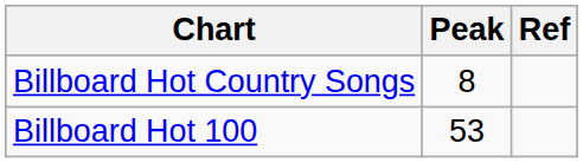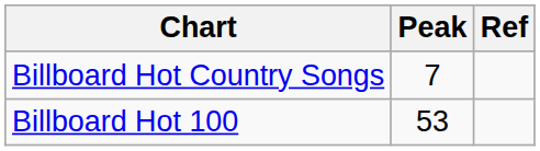 <table class="wikitable">
 <tr>
 <th>Chart</th>
 <th>Peak</th>
 <th>Ref</th>
 </tr>
 <tr>
 <td><a href='#'>Billboard Hot Country Songs</a></td>
-<td align=center>8</td>
+<td align=center>7</td>
 <td align=center></td>
 </tr>
 <tr>
 <td><a href='#'>Billboard Hot 100</a></td>
 <td align=center>53</td>
 <td align=center></td>
 </tr>
 </table>
